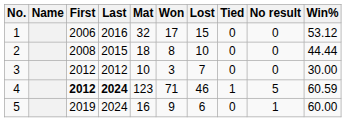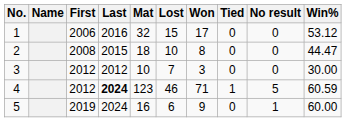 <table class="wikitable sortable plainrowheaders">
 <tr>
 <th scope="col">No.</th>
 <th scope="col">Name</th>
 <th scope="col">First</th>
 <th scope="col">Last</th>
 <th scope="col">Mat</th>
+<th scope="col">Lost</th>
 <th scope="col">Won</th>
-<th scope="col">Lost</th>
 <th scope="col">Tied</th>
 <th scope="col">No result</th>
 <th scope="col">Win%</th>
 </tr>
 <tr align=center>
 <td>1</td>
 <th align=left scope="row"></th>
 <td>2006</td>
 <td>2016</td>
 <td>32</td>
+<td>15</td>
 <td>17</td>
-<td>15</td>
 <td>0</td>
 <td>0</td>
 <td>53.12</td>
 </tr>
 <tr align=center>
 <td>2</td>
 <th align=left scope="row"></th>
 <td>2008</td>
 <td>2015</td>
 <td>18</td>
+<td>10</td>
 <td>8</td>
-<td>10</td>
 <td>0</td>
 <td>0</td>
-<td>44.44</td>
+<td>44.47</td>
 </tr>
 <tr align=center>
 <td>3</td>
 <th align=left scope="row"></th>
 <td>2012</td>
 <td>2012</td>
 <td>10</td>
+<td>7</td>
 <td>3</td>
-<td>7</td>
 <td>0</td>
 <td>0</td>
 <td>30.00</td>
 </tr>
 <tr align=center>
 <td>4</td>
 <th align=left scope="row"></th>
-<td><strong>2012</strong></td>
+<td>2012</td>
 <td><strong>2024</strong></td>
 <td>123</td>
+<td>46</td>
 <td>71</td>
-<td>46</td>
 <td>1</td>
 <td>5</td>
 <td>60.59</td>
 </tr>
 <tr align=center>
 <td>5</td>
 <th align=left scope="row"></th>
 <td>2019</td>
 <td>2024</td>
 <td>16</td>
+<td>6</td>
 <td>9</td>
-<td>6</td>
 <td>0</td>
 <td>1</td>
 <td>60.00</td>
 </tr>
 </table>
